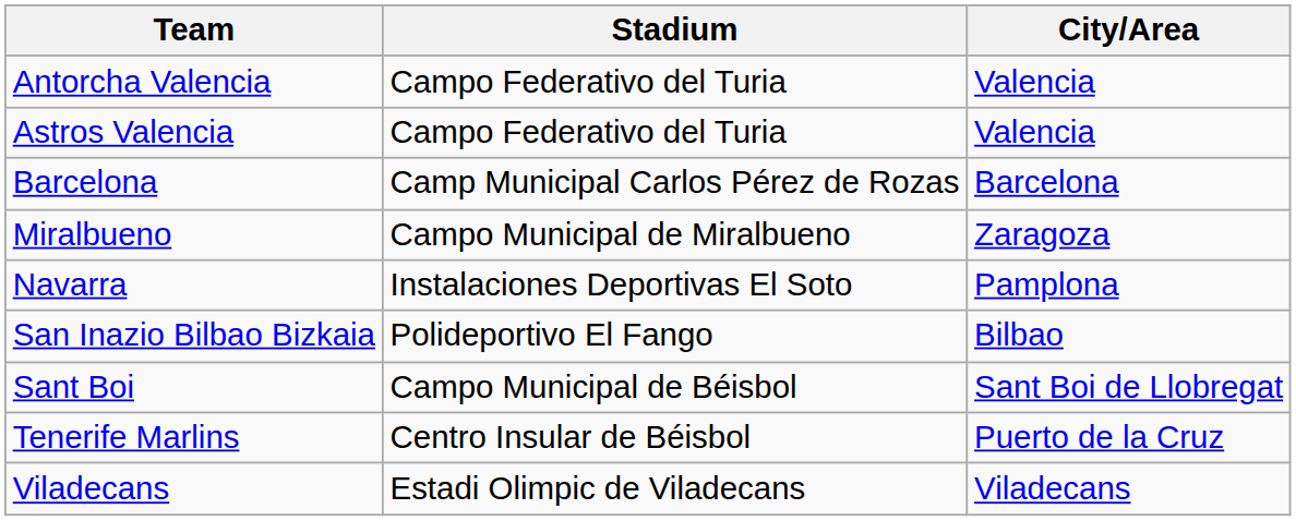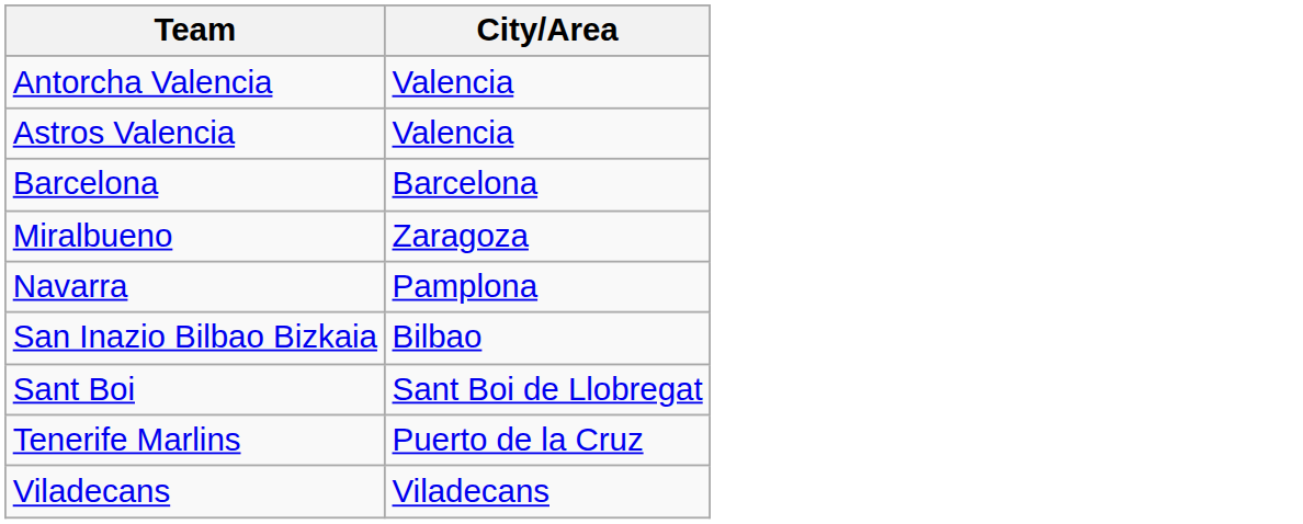 <table class="wikitable sortable">
 <tr>
 <th>Team</th>
-<th>Stadium</th>
 <th>City/Area</th>
 </tr>
 <tr>
 <td><a href='#'>Antorcha Valencia</a></td>
-<td>Campo Federativo del Turia</td>
 <td><a href='#'>Valencia</a></td>
 </tr>
 <tr>
 <td><a href='#'>Astros Valencia</a></td>
-<td>Campo Federativo del Turia</td>
 <td><a href='#'>Valencia</a></td>
 </tr>
 <tr>
 <td><a href='#'>Barcelona</a></td>
-<td>Camp Municipal Carlos Pérez de Rozas</td>
 <td><a href='#'>Barcelona</a></td>
 </tr>
 <tr>
 <td><a href='#'>Miralbueno</a></td>
-<td>Campo Municipal de Miralbueno</td>
 <td><a href='#'>Zaragoza</a></td>
 </tr>
 <tr>
 <td><a href='#'>Navarra</a></td>
-<td>Instalaciones Deportivas El Soto</td>
 <td><a href='#'>Pamplona</a></td>
 </tr>
 <tr>
 <td><a href='#'>San Inazio Bilbao Bizkaia</a></td>
-<td>Polideportivo El Fango</td>
 <td><a href='#'>Bilbao</a></td>
 </tr>
 <tr>
 <td><a href='#'>Sant Boi</a></td>
-<td>Campo Municipal de Béisbol</td>
 <td><a href='#'>Sant Boi de Llobregat</a></td>
 </tr>
 <tr>
 <td><a href='#'>Tenerife Marlins</a></td>
-<td>Centro Insular de Béisbol</td>
 <td><a href='#'>Puerto de la Cruz</a></td>
 </tr>
 <tr>
 <td><a href='#'>Viladecans</a></td>
-<td>Estadi Olimpic de Viladecans</td>
 <td><a href='#'>Viladecans</a></td>
 </tr>
 </table>
